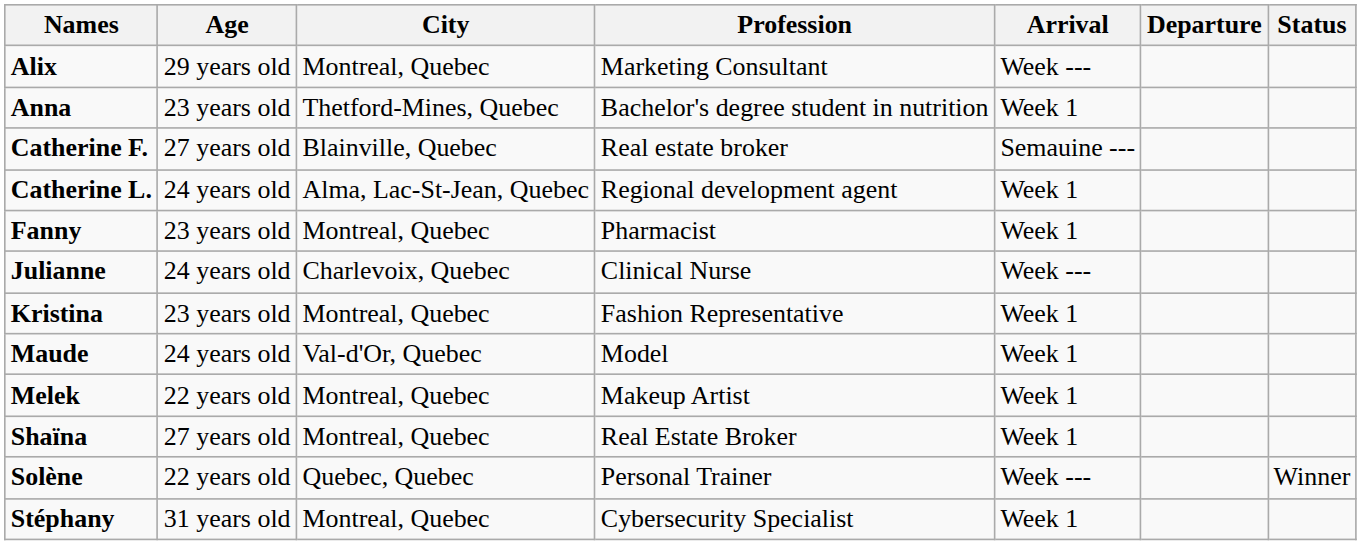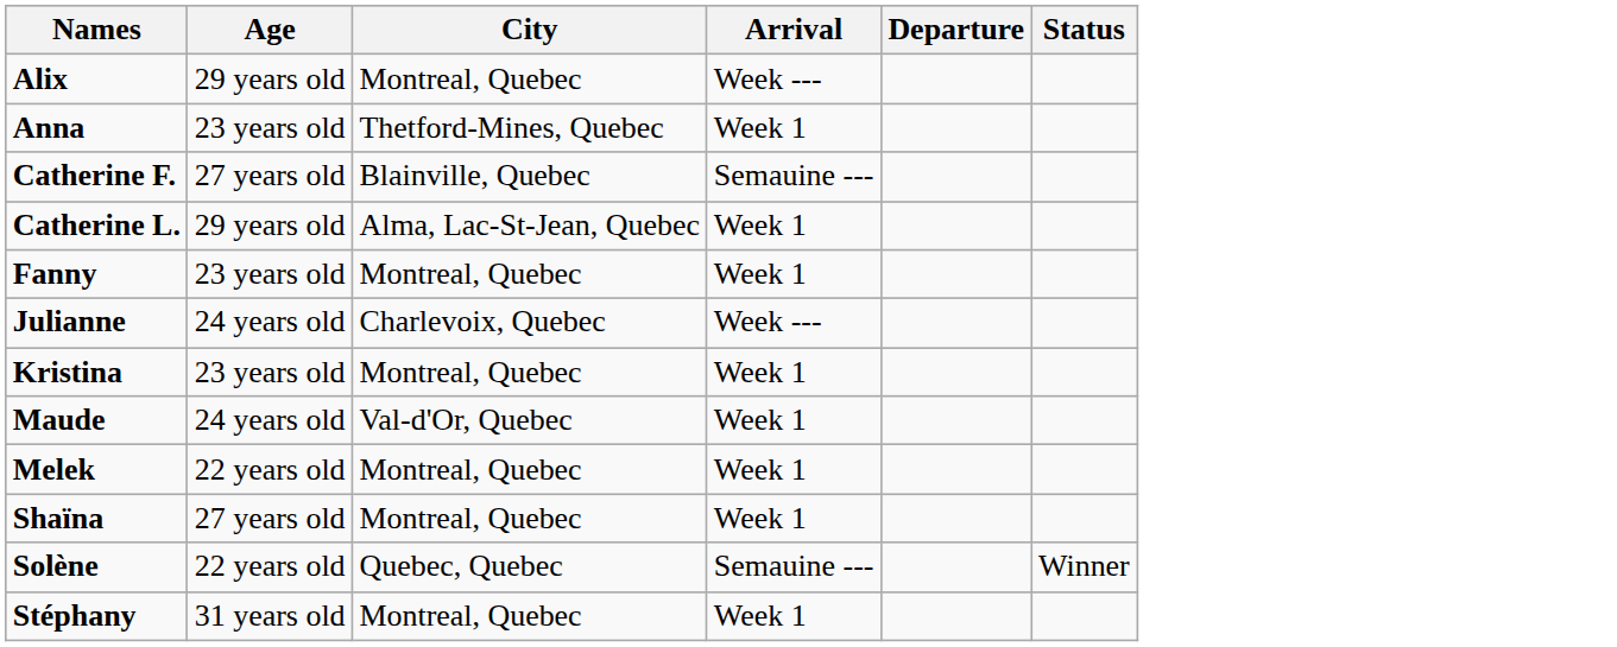 <table class="wikitable">
 <tr>
 <th>Names</th>
 <th>Age</th>
 <th>City</th>
-<th>Profession</th>
 <th>Arrival</th>
 <th>Departure</th>
 <th>Status</th>
 </tr>
 <tr>
 <td><strong>Alix</strong></td>
 <td>29 years old</td>
 <td>Montreal, Quebec</td>
-<td>Marketing Consultant</td>
 <td>Week ---</td>
 <td></td>
 <td></td>
 </tr>
 <tr>
 <td><strong>Anna</strong></td>
 <td>23 years old</td>
 <td>Thetford-Mines, Quebec</td>
-<td>Bachelor's degree student in nutrition</td>
 <td>Week 1</td>
 <td></td>
 <td></td>
 </tr>
 <tr>
 <td><strong>Catherine F.</strong></td>
 <td>27 years old</td>
 <td>Blainville, Quebec</td>
-<td>Real estate broker</td>
 <td>Semauine ---</td>
 <td></td>
 <td></td>
 </tr>
 <tr>
 <td><strong>Catherine L.</strong></td>
-<td>24 years old</td>
+<td>29 years old</td>
 <td>Alma, Lac-St-Jean, Quebec</td>
-<td>Regional development agent</td>
 <td>Week 1</td>
 <td></td>
 <td></td>
 </tr>
 <tr>
 <td><strong>Fanny</strong></td>
 <td>23 years old</td>
 <td>Montreal, Quebec</td>
-<td>Pharmacist</td>
 <td>Week 1</td>
 <td></td>
 <td></td>
 </tr>
 <tr>
 <td><strong>Julianne</strong></td>
 <td>24 years old</td>
 <td>Charlevoix, Quebec</td>
-<td>Clinical Nurse</td>
 <td>Week ---</td>
 <td></td>
 <td></td>
 </tr>
 <tr>
 <td><strong>Kristina</strong></td>
 <td>23 years old</td>
 <td>Montreal, Quebec</td>
-<td>Fashion Representative</td>
 <td>Week 1</td>
 <td></td>
 <td></td>
 </tr>
 <tr>
 <td><strong>Maude</strong></td>
 <td>24 years old</td>
 <td>Val-d'Or, Quebec</td>
-<td>Model</td>
 <td>Week 1</td>
 <td></td>
 <td></td>
 </tr>
 <tr>
 <td><strong>Melek</strong></td>
 <td>22 years old</td>
 <td>Montreal, Quebec</td>
-<td>Makeup Artist</td>
 <td>Week 1</td>
 <td></td>
 <td></td>
 </tr>
 <tr>
 <td><strong>Shaïna</strong></td>
 <td>27 years old</td>
 <td>Montreal, Quebec</td>
-<td>Real Estate Broker</td>
 <td>Week 1</td>
 <td></td>
 <td></td>
 </tr>
 <tr>
 <td><strong>Solène</strong></td>
 <td>22 years old</td>
 <td>Quebec, Quebec</td>
-<td>Personal Trainer</td>
-<td>Week ---</td>
+<td>Semauine ---</td>
 <td></td>
 <td>Winner</td>
 </tr>
 <tr>
 <td><strong>Stéphany</strong></td>
 <td>31 years old</td>
 <td>Montreal, Quebec</td>
-<td>Cybersecurity Specialist</td>
 <td>Week 1</td>
 <td></td>
 <td></td>
 </tr>
 </table>
